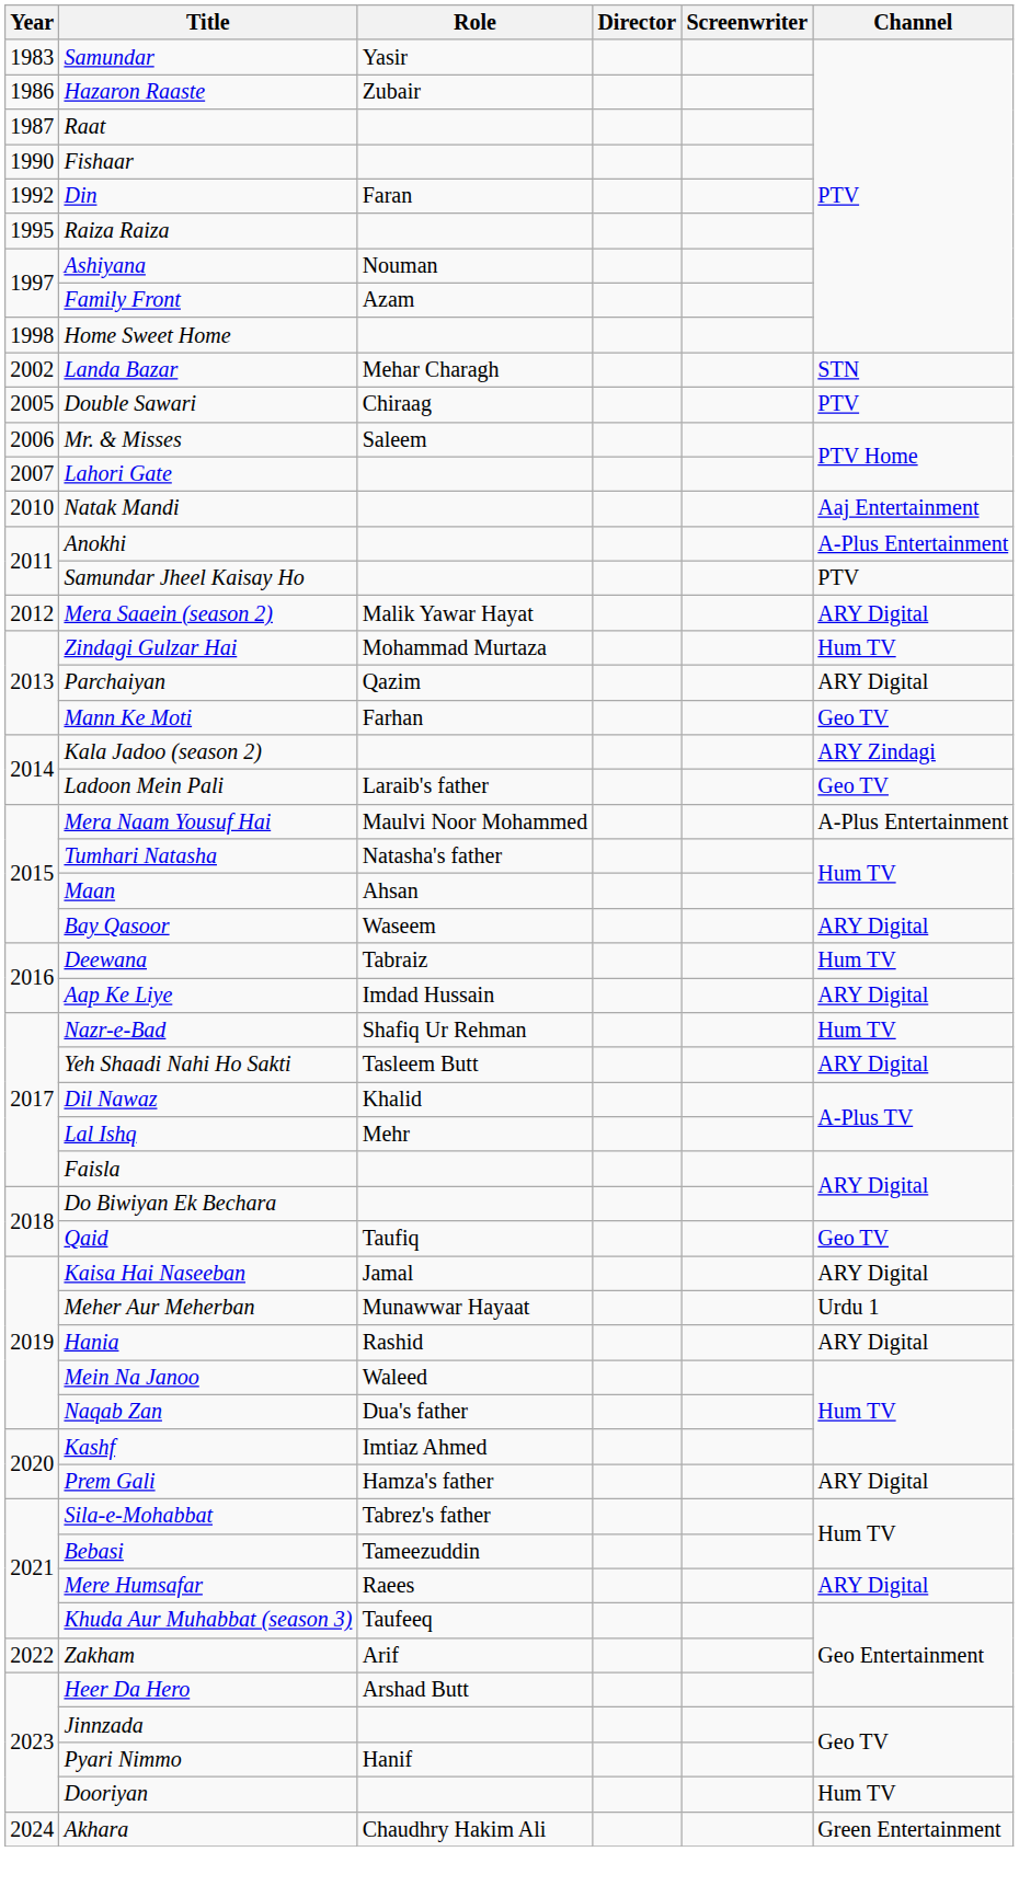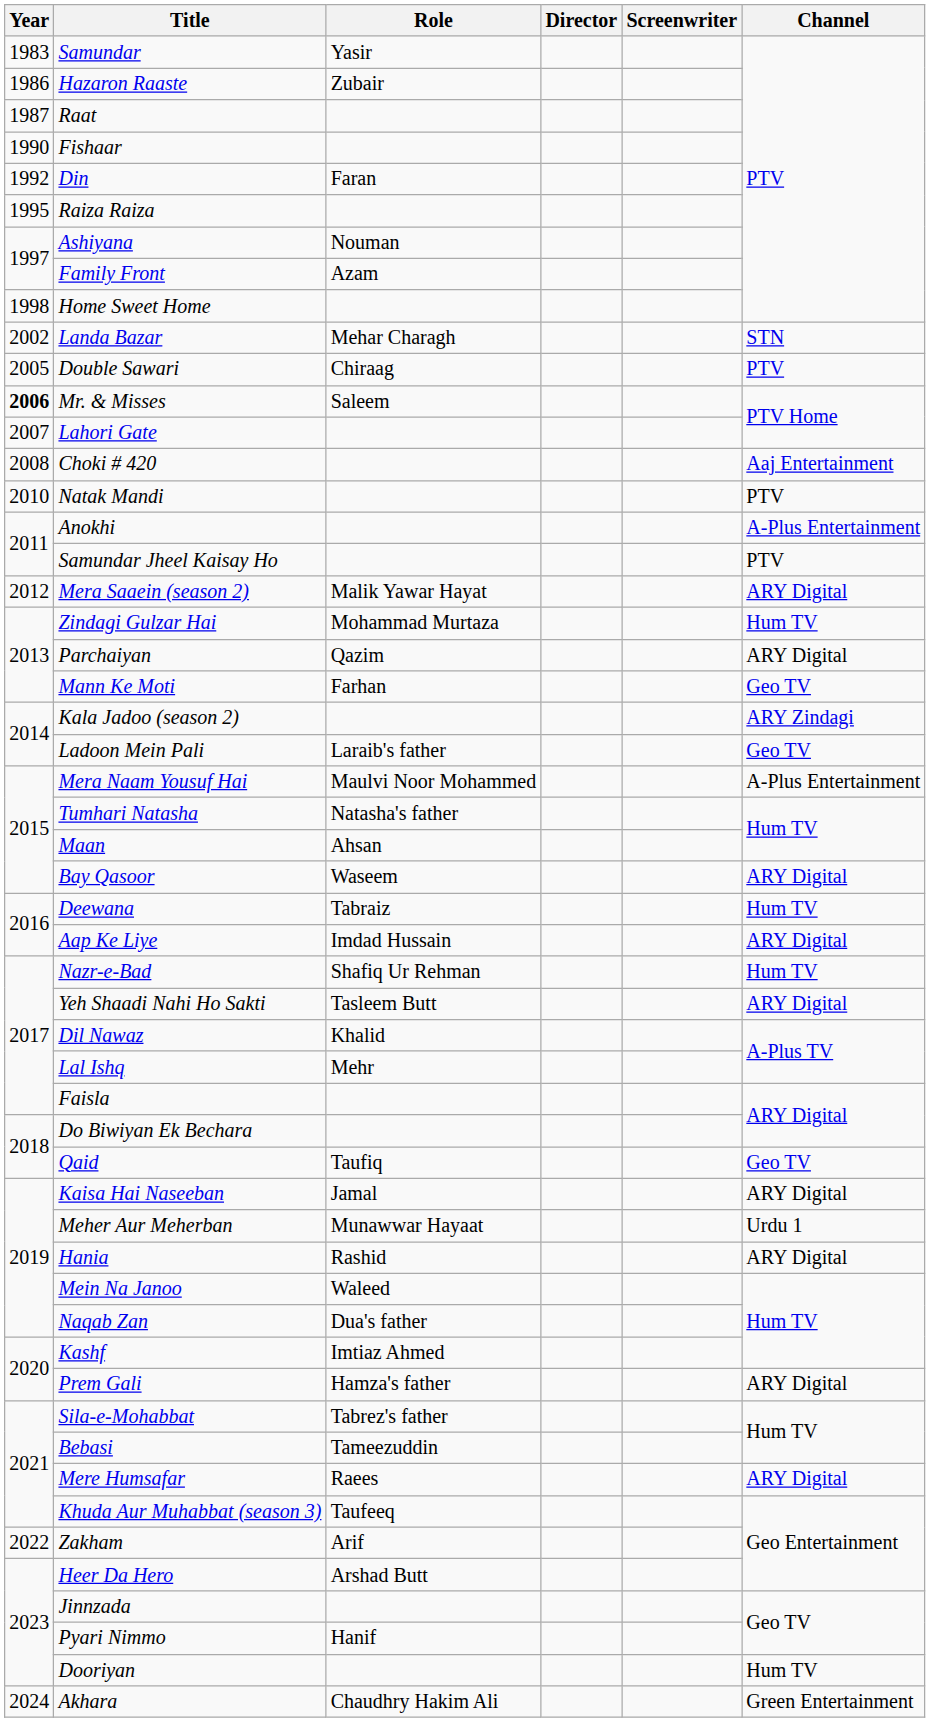 <table class="wikitable sortable">
 <tr>
 <th>Year</th>
 <th>Title</th>
 <th>Role</th>
 <th>Director</th>
 <th>Screenwriter</th>
 <th>Channel</th>
 </tr>
 <tr>
 <td>1983</td>
 <td><em><a href='#'>Samundar</a></em></td>
 <td>Yasir</td>
 <td></td>
 <td></td>
 <td rowspan="9"><a href='#'>PTV</a></td>
 </tr>
 <tr>
 <td>1986</td>
 <td><em><a href='#'>Hazaron Raaste</a></em></td>
 <td>Zubair</td>
 <td></td>
 <td></td>
 </tr>
 <tr>
 <td>1987</td>
 <td><em>Raat</em></td>
 <td></td>
 <td></td>
 <td></td>
 </tr>
 <tr>
 <td>1990</td>
 <td><em>Fishaar</em></td>
 <td></td>
 <td></td>
 <td></td>
 </tr>
 <tr>
 <td>1992</td>
 <td><em><a href='#'>Din</a></em></td>
 <td>Faran</td>
 <td></td>
 <td></td>
 </tr>
 <tr>
 <td>1995</td>
 <td><em>Raiza Raiza</em></td>
 <td></td>
 <td></td>
 <td></td>
 </tr>
 <tr>
 <td rowspan="2">1997</td>
 <td><em><a href='#'>Ashiyana</a></em></td>
 <td>Nouman</td>
 <td></td>
 <td></td>
 </tr>
 <tr>
 <td><em><a href='#'>Family Front</a></em></td>
 <td>Azam</td>
 <td></td>
 <td></td>
 </tr>
 <tr>
 <td>1998</td>
 <td><em>Home Sweet Home</em></td>
 <td></td>
 <td></td>
 <td></td>
 </tr>
 <tr>
 <td>2002</td>
 <td><em><a href='#'>Landa Bazar</a></em></td>
 <td>Mehar Charagh</td>
 <td></td>
 <td></td>
 <td><a href='#'>STN</a></td>
 </tr>
 <tr>
 <td>2005</td>
 <td><em>Double Sawari</em></td>
 <td>Chiraag</td>
 <td></td>
 <td></td>
 <td><a href='#'>PTV</a></td>
 </tr>
 <tr>
-<td>2006</td>
+<td><strong>2006</strong></td>
 <td><em>Mr. & Misses</em></td>
 <td>Saleem</td>
 <td></td>
 <td></td>
 <td rowspan="2"><a href='#'>PTV Home</a></td>
 </tr>
 <tr>
 <td>2007</td>
 <td><em><a href='#'>Lahori Gate</a></em></td>
 <td></td>
 <td></td>
 <td></td>
 </tr>
 <tr>
+<td>2008</td>
+<td><em>Choki # 420</em></td>
+<td></td>
+<td></td>
+<td></td>
+<td><a href='#'>Aaj Entertainment</a></td>
+</tr>
+<tr>
 <td>2010</td>
 <td><em>Natak Mandi</em></td>
 <td></td>
 <td></td>
 <td></td>
-<td><a href='#'>Aaj Entertainment</a></td>
+<td>PTV</td>
 </tr>
 <tr>
 <td rowspan="2">2011</td>
 <td><em>Anokhi</em></td>
 <td></td>
 <td></td>
 <td></td>
 <td><a href='#'>A-Plus Entertainment</a></td>
 </tr>
 <tr>
 <td><em>Samundar Jheel Kaisay Ho</em></td>
 <td></td>
 <td></td>
 <td></td>
 <td>PTV</td>
 </tr>
 <tr>
 <td>2012</td>
 <td><em><a href='#'>Mera Saaein (season 2)</a></em></td>
 <td>Malik Yawar Hayat</td>
 <td></td>
 <td></td>
 <td><a href='#'>ARY Digital</a></td>
 </tr>
 <tr>
 <td rowspan="3">2013</td>
 <td><em><a href='#'>Zindagi Gulzar Hai</a></em></td>
 <td>Mohammad Murtaza</td>
 <td></td>
 <td></td>
 <td><a href='#'>Hum TV</a></td>
 </tr>
 <tr>
 <td><em>Parchaiyan</em></td>
 <td>Qazim</td>
 <td></td>
 <td></td>
 <td>ARY Digital</td>
 </tr>
 <tr>
 <td><em><a href='#'>Mann Ke Moti</a></em></td>
 <td>Farhan</td>
 <td></td>
 <td></td>
 <td><a href='#'>Geo TV</a></td>
 </tr>
 <tr>
 <td rowspan="2">2014</td>
 <td><em>Kala Jadoo (season 2)</em></td>
 <td></td>
 <td></td>
 <td></td>
 <td><a href='#'>ARY Zindagi</a></td>
 </tr>
 <tr>
 <td><em>Ladoon Mein Pali</em></td>
 <td>Laraib's father</td>
 <td></td>
 <td></td>
 <td><a href='#'>Geo TV</a></td>
 </tr>
 <tr>
 <td rowspan="4">2015</td>
 <td><em><a href='#'>Mera Naam Yousuf Hai</a></em></td>
 <td>Maulvi Noor Mohammed</td>
 <td></td>
 <td></td>
 <td>A-Plus Entertainment</td>
 </tr>
 <tr>
 <td><em><a href='#'>Tumhari Natasha</a></em></td>
 <td>Natasha's father</td>
 <td></td>
 <td></td>
 <td rowspan="2"><a href='#'>Hum TV</a></td>
 </tr>
 <tr>
 <td><em><a href='#'>Maan</a></em></td>
 <td>Ahsan</td>
 <td></td>
 <td></td>
 </tr>
 <tr>
 <td><em><a href='#'>Bay Qasoor</a></em></td>
 <td>Waseem</td>
 <td></td>
 <td></td>
 <td><a href='#'>ARY Digital</a></td>
 </tr>
 <tr>
 <td rowspan="2">2016</td>
 <td><em><a href='#'>Deewana</a></em></td>
 <td>Tabraiz</td>
 <td></td>
 <td></td>
 <td><a href='#'>Hum TV</a></td>
 </tr>
 <tr>
 <td><em><a href='#'>Aap Ke Liye</a></em></td>
 <td>Imdad Hussain</td>
 <td></td>
 <td></td>
 <td><a href='#'>ARY Digital</a></td>
 </tr>
 <tr>
 <td rowspan="5">2017</td>
 <td><em><a href='#'>Nazr-e-Bad</a></em></td>
 <td>Shafiq Ur Rehman</td>
 <td></td>
 <td></td>
 <td><a href='#'>Hum TV</a></td>
 </tr>
 <tr>
 <td><em>Yeh Shaadi Nahi Ho Sakti</em></td>
 <td>Tasleem Butt</td>
 <td></td>
 <td></td>
 <td><a href='#'>ARY Digital</a></td>
 </tr>
 <tr>
 <td><em><a href='#'>Dil Nawaz</a></em></td>
 <td>Khalid</td>
 <td></td>
 <td></td>
 <td rowspan="2"><a href='#'>A-Plus TV</a></td>
 </tr>
 <tr>
 <td><em><a href='#'>Lal Ishq</a></em></td>
 <td>Mehr</td>
 <td></td>
 <td></td>
 </tr>
 <tr>
 <td><em>Faisla</em></td>
 <td></td>
 <td></td>
 <td></td>
 <td rowspan="2"><a href='#'>ARY Digital</a></td>
 </tr>
 <tr>
 <td rowspan="2">2018</td>
 <td><em>Do Biwiyan Ek Bechara</em></td>
 <td></td>
 <td></td>
 <td></td>
 </tr>
 <tr>
 <td><em><a href='#'>Qaid</a></em></td>
 <td>Taufiq</td>
 <td></td>
 <td></td>
 <td><a href='#'>Geo TV</a></td>
 </tr>
 <tr>
 <td rowspan="5">2019</td>
 <td><em><a href='#'>Kaisa Hai Naseeban</a></em></td>
 <td>Jamal</td>
 <td></td>
 <td></td>
 <td>ARY Digital</td>
 </tr>
 <tr>
 <td><em>Meher Aur Meherban</em></td>
 <td>Munawwar Hayaat</td>
 <td></td>
 <td></td>
 <td>Urdu 1</td>
 </tr>
 <tr>
 <td><em><a href='#'>Hania</a></em></td>
 <td>Rashid</td>
 <td></td>
 <td></td>
 <td>ARY Digital</td>
 </tr>
 <tr>
 <td><em><a href='#'>Mein Na Janoo</a></em></td>
 <td>Waleed</td>
 <td></td>
 <td></td>
 <td rowspan="3"><a href='#'>Hum TV</a></td>
 </tr>
 <tr>
 <td><em><a href='#'>Naqab Zan</a></em></td>
 <td>Dua's father</td>
 <td></td>
 <td></td>
 </tr>
 <tr>
 <td rowspan="2">2020</td>
 <td><em><a href='#'>Kashf</a></em></td>
 <td>Imtiaz Ahmed</td>
 <td></td>
 <td></td>
 </tr>
 <tr>
 <td><em><a href='#'>Prem Gali</a></em></td>
 <td>Hamza's father</td>
 <td></td>
 <td></td>
 <td>ARY Digital</td>
 </tr>
 <tr>
 <td rowspan="4">2021</td>
 <td><em><a href='#'>Sila-e-Mohabbat</a></em></td>
 <td>Tabrez's father</td>
 <td></td>
 <td></td>
 <td rowspan="2">Hum TV</td>
 </tr>
 <tr>
 <td><em><a href='#'>Bebasi</a></em></td>
 <td>Tameezuddin</td>
 <td></td>
 <td></td>
 </tr>
 <tr>
 <td><em><a href='#'>Mere Humsafar</a></em></td>
 <td>Raees</td>
 <td></td>
 <td></td>
 <td><a href='#'>ARY Digital</a></td>
 </tr>
 <tr>
 <td><em><a href='#'>Khuda Aur Muhabbat (season 3)</a></em></td>
 <td>Taufeeq</td>
 <td></td>
 <td></td>
 <td rowspan="3">Geo Entertainment</td>
 </tr>
 <tr>
 <td>2022</td>
 <td><em>Zakham</em></td>
 <td>Arif</td>
 <td></td>
 <td></td>
 </tr>
 <tr>
 <td rowspan="4">2023</td>
 <td><em><a href='#'>Heer Da Hero</a></em></td>
 <td>Arshad Butt</td>
 <td></td>
 <td></td>
 </tr>
 <tr>
 <td><em>Jinnzada</em></td>
 <td></td>
 <td></td>
 <td></td>
 <td rowspan="2">Geo TV</td>
 </tr>
 <tr>
 <td><em>Pyari Nimmo</em></td>
 <td>Hanif</td>
 <td></td>
 <td></td>
 </tr>
 <tr>
 <td><em>Dooriyan</em></td>
 <td></td>
 <td></td>
 <td></td>
 <td>Hum TV</td>
 </tr>
 <tr>
 <td>2024</td>
 <td><em>Akhara</em></td>
 <td>Chaudhry Hakim Ali</td>
 <td></td>
 <td></td>
 <td>Green Entertainment</td>
 </tr>
 </table>
